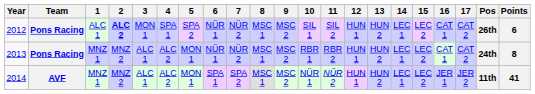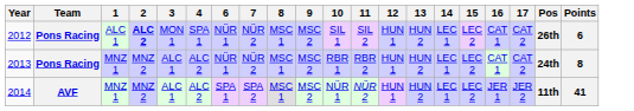 <table class="wikitable" style="text-align:center; font-size:85%">
 <tr>
 <th>Year</th>
 <th>Team</th>
 <th>1</th>
 <th>2</th>
 <th>3</th>
 <th>4</th>
-<th>5</th>
 <th>6</th>
 <th>7</th>
 <th>8</th>
 <th>9</th>
 <th>10</th>
 <th>11</th>
 <th>12</th>
 <th>13</th>
 <th>14</th>
 <th>15</th>
 <th>16</th>
 <th>17</th>
 <th>Pos</th>
 <th>Points</th>
 </tr>
 <tr>
 <td><a href='#'>2012</a></td>
 <th nowrap><a href='#'>Pons Racing</a></th>
 <td style="background:#DFFFDF;"><a href='#'>ALC<br>1</a><br></td>
 <td style="background:#CFCFFF;"><strong><a href='#'>ALC<br>2</a><br></strong></td>
 <td style="background:#CFCFFF;"><a href='#'>MON<br>1</a><br></td>
 <td style="background:#CFCFFF;"><a href='#'>SPA<br>1</a><br></td>
-<td style="background:#EFCFFF;"><a href='#'>SPA<br>2</a><br></td>
 <td style="background:#CFCFFF;"><a href='#'>NÜR<br>1</a><br></td>
 <td style="background:#CFCFFF;"><a href='#'>NÜR<br>2</a><br></td>
 <td style="background:#CFCFFF;"><a href='#'>MSC<br>1</a><br></td>
 <td style="background:#CFCFFF;"><a href='#'>MSC<br>2</a><br></td>
 <td style="background:#EFCFFF;"><a href='#'>SIL<br>1</a><br></td>
 <td style="background:#EFCFFF;"><a href='#'>SIL<br>2</a><br></td>
 <td style="background:#CFCFFF;"><a href='#'>HUN<br>1</a><br></td>
 <td style="background:#CFCFFF;"><a href='#'>HUN<br>2</a><br></td>
 <td style="background:#CFCFFF;"><a href='#'>LEC<br>1</a><br></td>
 <td style="background:#EFCFFF;"><a href='#'>LEC<br>2</a><br></td>
 <td style="background:#CFCFFF;"><a href='#'>CAT<br>1</a><br></td>
 <td style="background:#CFCFFF;"><a href='#'>CAT<br>2</a><br></td>
 <th>26th</th>
 <th>6</th>
 </tr>
 <tr>
 <td><a href='#'>2013</a></td>
 <th nowrap><a href='#'>Pons Racing</a></th>
 <td style="background:#CFCFFF;"><a href='#'>MNZ<br>1</a><br></td>
 <td style="background:#CFCFFF;"><a href='#'>MNZ<br>2</a><br></td>
 <td style="background:#CFCFFF;"><a href='#'>ALC<br>1</a><br></td>
 <td style="background:#CFCFFF;"><a href='#'>ALC<br>2</a><br></td>
-<td style="background:#CFCFFF;"><a href='#'>MON<br>1</a><br></td>
 <td style="background:#CFCFFF;"><a href='#'>NÜR<br>1</a><br></td>
 <td style="background:#CFCFFF;"><a href='#'>NÜR<br>2</a><br></td>
 <td style="background:#CFCFFF;"><a href='#'>MSC<br>1</a><br></td>
 <td style="background:#CFCFFF;"><a href='#'>MSC<br>2</a><br></td>
 <td style="background:#CFCFFF;"><a href='#'>RBR<br>1</a><br></td>
 <td style="background:#CFCFFF;"><a href='#'>RBR<br>2</a><br></td>
 <td style="background:#CFCFFF;"><a href='#'>HUN<br>1</a><br></td>
 <td style="background:#CFCFFF;"><a href='#'>HUN<br>2</a><br></td>
 <td style="background:#CFCFFF;"><a href='#'>LEC<br>1</a><br></td>
 <td style="background:#CFCFFF;"><a href='#'>LEC<br>2</a><br></td>
 <td style="background:#DFFFDF;"><a href='#'>CAT<br>1</a><br></td>
 <td style="background:#CFCFFF;"><a href='#'>CAT<br>2</a><br></td>
 <th>24th</th>
 <th>8</th>
 </tr>
 <tr>
 <td><a href='#'>2014</a></td>
 <th nowrap><a href='#'>AVF</a></th>
 <td style="background:#DFFFDF;"><a href='#'>MNZ<br>1</a><br></td>
 <td style="background:#CFCFFF;"><a href='#'>MNZ<br>2</a><br></td>
 <td style="background:#DFFFDF;"><a href='#'>ALC<br>1</a><br></td>
 <td style="background:#DFFFDF;"><a href='#'>ALC<br>2</a><br></td>
-<td style="background:#DFFFDF;"><a href='#'>MON<br>1</a><br></td>
 <td style="background:#EFCFFF;"><a href='#'>SPA<br>1</a><br></td>
 <td style="background:#EFCFFF;"><a href='#'>SPA<br>2</a><br></td>
 <td style="background:#DFDFDF;"><a href='#'>MSC<br>1</a><br></td>
 <td style="background:#DFFFDF;"><a href='#'>MSC<br>2</a><br></td>
 <td style="background:#DFFFDF;"><a href='#'>NÜR<br>1</a><br></td>
 <td style="background:#DFFFDF;"><em><a href='#'>NÜR<br>2</a></em><br></td>
 <td style="background:#EFCFFF;"><a href='#'>HUN<br>1</a><br></td>
 <td style="background:#CFCFFF;"><a href='#'>HUN<br>2</a><br></td>
 <td style="background:#CFCFFF;"><a href='#'>LEC<br>1</a><br></td>
 <td style="background:#CFCFFF;"><a href='#'>LEC<br>2</a><br></td>
 <td style="background:#CFCFFF;"><a href='#'>JER<br>1</a><br></td>
 <td style="background:#CFCFFF;"><a href='#'>JER<br>2</a><br></td>
 <th>11th</th>
 <th>41</th>
 </tr>
 </table>
